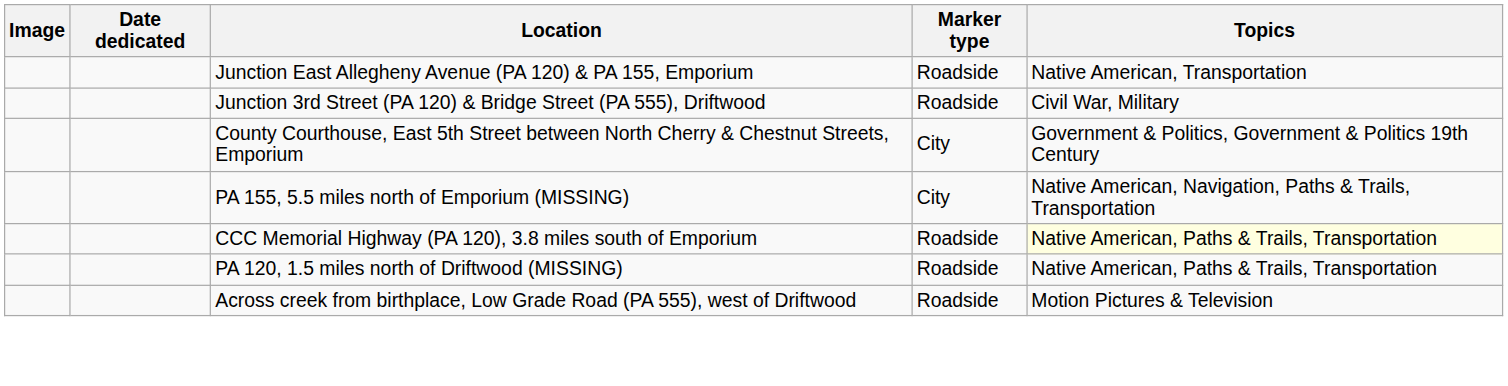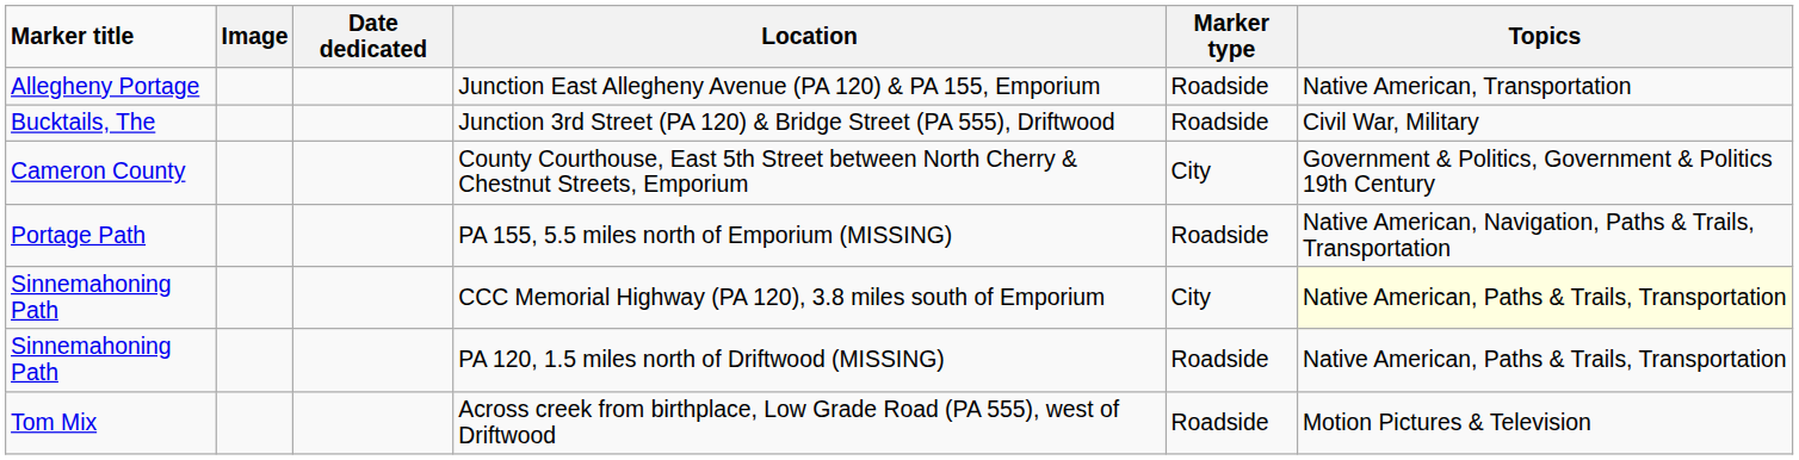 <table class="wikitable sortable" style="width:98%">
 <tr>
+<td><strong>Marker title</strong></td>
 <th class="unsortable"><strong>Image</strong></th>
 <th><strong>Date dedicated</strong></th>
 <th><strong>Location</strong></th>
 <th><strong>Marker type</strong></th>
 <th><strong>Topics</strong></th>
 </tr>
 <tr ->
+<td><a href='#'>Allegheny Portage</a></td>
 <td></td>
 <td></td>
 <td>Junction East Allegheny Avenue (PA 120) & PA 155, Emporium<br><small></small></td>
 <td>Roadside</td>
 <td>Native American, Transportation</td>
 </tr>
 <tr ->
+<td><a href='#'>Bucktails, The</a></td>
 <td></td>
 <td></td>
 <td>Junction 3rd Street (PA 120) & Bridge Street (PA 555), Driftwood<br><small></small></td>
 <td>Roadside</td>
 <td>Civil War, Military</td>
 </tr>
 <tr ->
+<td><a href='#'>Cameron County</a></td>
 <td></td>
 <td></td>
 <td>County Courthouse, East 5th Street between North Cherry & Chestnut Streets, Emporium<br><small></small></td>
 <td>City</td>
 <td>Government & Politics, Government & Politics 19th Century</td>
 </tr>
 <tr ->
+<td><a href='#'>Portage Path</a></td>
 <td></td>
 <td></td>
 <td>PA 155, 5.5 miles north of Emporium (MISSING)<br><small></small></td>
-<td>City</td>
+<td>Roadside</td>
 <td>Native American, Navigation, Paths & Trails, Transportation</td>
 </tr>
 <tr ->
+<td><a href='#'>Sinnemahoning Path</a></td>
 <td></td>
 <td></td>
 <td>CCC Memorial Highway (PA 120), 3.8 miles south of Emporium<br><small></small></td>
-<td>Roadside</td>
+<td>City</td>
 <td style="background: lightyellow;">Native American, Paths & Trails, Transportation</td>
 </tr>
 <tr ->
+<td><a href='#'>Sinnemahoning Path</a></td>
 <td></td>
 <td></td>
 <td>PA 120, 1.5 miles north of Driftwood (MISSING)<br><small></small></td>
 <td>Roadside</td>
 <td>Native American, Paths & Trails, Transportation</td>
 </tr>
 <tr ->
+<td><a href='#'>Tom Mix</a></td>
 <td></td>
 <td></td>
 <td>Across creek from birthplace, Low Grade Road (PA 555), west of Driftwood<br><small></small></td>
 <td>Roadside</td>
 <td>Motion Pictures & Television</td>
 </tr>
 </table>
